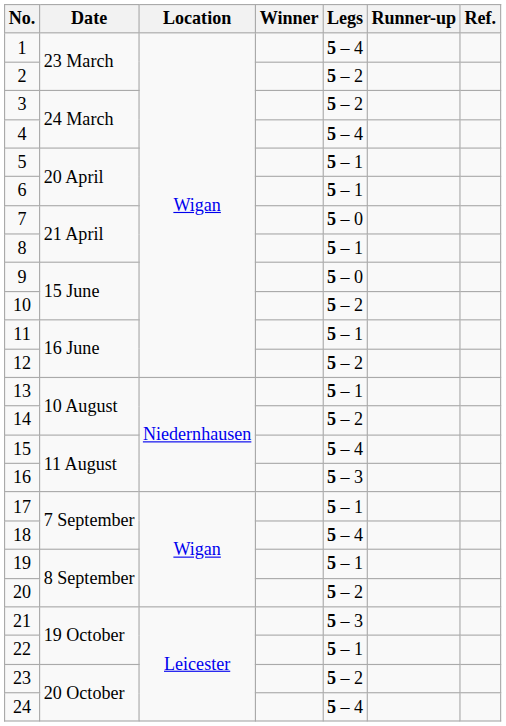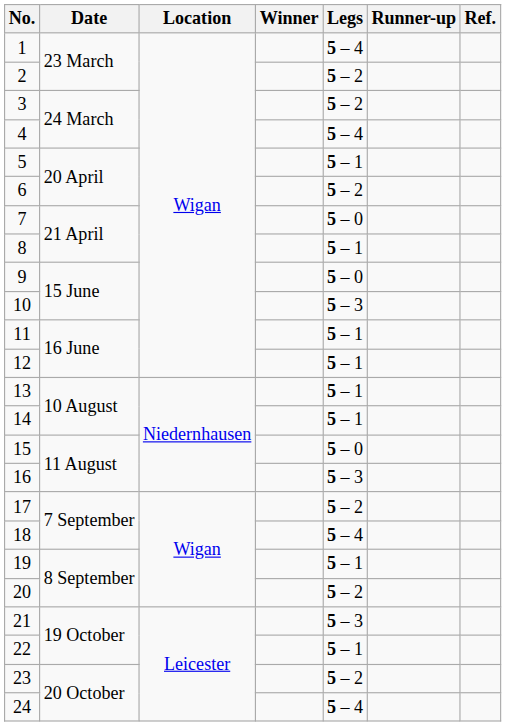 <table class="wikitable">
 <tr>
 <th>No.</th>
 <th>Date</th>
 <th>Location</th>
 <th>Winner</th>
 <th>Legs</th>
 <th>Runner-up</th>
 <th>Ref.</th>
 </tr>
 <tr>
 <td align=center>1</td>
 <td align=left nowrap rowspan="2">23 March</td>
 <td align="center" rowspan="12"> <a href='#'>Wigan</a></td>
 <td align="right"></td>
 <td align="center"><strong>5</strong> – 4</td>
 <td></td>
 <td align="center"></td>
 </tr>
 <tr>
 <td align=center>2</td>
 <td align="right"></td>
 <td align="center"><strong>5</strong> – 2</td>
 <td></td>
 <td align="center"></td>
 </tr>
 <tr>
 <td align=center>3</td>
 <td align=left nowrap rowspan="2">24 March</td>
 <td align="right"></td>
 <td align="center"><strong>5</strong> – 2</td>
 <td></td>
 <td align="center"></td>
 </tr>
 <tr>
 <td align=center>4</td>
 <td align="right"></td>
 <td align="center"><strong>5</strong> – 4</td>
 <td></td>
 <td align="center"></td>
 </tr>
 <tr>
 <td align=center>5</td>
 <td align=left nowrap rowspan="2">20 April</td>
 <td align="right"></td>
 <td align="center"><strong>5</strong> – 1</td>
 <td></td>
 <td align="center"></td>
 </tr>
 <tr>
 <td align=center>6</td>
 <td align="right"></td>
-<td align="center"><strong>5</strong> – 1</td>
+<td align="center"><strong>5</strong> – 2</td>
 <td></td>
 <td align="center"></td>
 </tr>
 <tr>
 <td align=center>7</td>
 <td align=left nowrap rowspan="2">21 April</td>
 <td align="right"></td>
 <td align="center"><strong>5</strong> – 0</td>
 <td></td>
 <td align="center"></td>
 </tr>
 <tr>
 <td align=center>8</td>
 <td align="right"></td>
 <td align="center"><strong>5</strong> – 1</td>
 <td></td>
 <td align="center"></td>
 </tr>
 <tr>
 <td align=center>9</td>
 <td align=left nowrap rowspan="2">15 June</td>
 <td align="right"></td>
 <td align="center"><strong>5</strong> – 0</td>
 <td></td>
 <td align="center"></td>
 </tr>
 <tr>
 <td align=center>10</td>
 <td align="right"></td>
-<td align="center"><strong>5</strong> – 2</td>
+<td align="center"><strong>5</strong> – 3</td>
 <td></td>
 <td align="center"></td>
 </tr>
 <tr>
 <td align=center>11</td>
 <td align=left nowrap rowspan="2">16 June</td>
 <td align="right"></td>
 <td align="center"><strong>5</strong> – 1</td>
 <td></td>
 <td align="center"></td>
 </tr>
 <tr>
 <td align=center>12</td>
 <td align="right"></td>
-<td align="center"><strong>5</strong> – 2</td>
+<td align="center"><strong>5</strong> – 1</td>
 <td></td>
 <td align="center"></td>
 </tr>
 <tr>
 <td align=center>13</td>
 <td align=left nowrap rowspan="2">10 August</td>
 <td align="center" rowspan="4"> <a href='#'>Niedernhausen</a></td>
 <td align="right"></td>
 <td align="center"><strong>5</strong> – 1</td>
 <td></td>
 <td align="center"></td>
 </tr>
 <tr>
 <td align=center>14</td>
 <td align="right"></td>
-<td align="center"><strong>5</strong> – 2</td>
+<td align="center"><strong>5</strong> – 1</td>
 <td></td>
 <td align="center"></td>
 </tr>
 <tr>
 <td align=center>15</td>
 <td align=left nowrap rowspan="2">11 August</td>
 <td align="right"></td>
-<td align="center"><strong>5</strong> – 4</td>
+<td align="center"><strong>5</strong> – 0</td>
 <td></td>
 <td align="center"></td>
 </tr>
 <tr>
 <td align=center>16</td>
 <td align="right"></td>
 <td align="center"><strong>5</strong> – 3</td>
 <td></td>
 <td align="center"></td>
 </tr>
 <tr>
 <td align=center>17</td>
 <td align=left nowrap rowspan="2">7 September</td>
 <td align="center" rowspan="4"> <a href='#'>Wigan</a></td>
 <td align="right"></td>
-<td align="center"><strong>5</strong> – 1</td>
+<td align="center"><strong>5</strong> – 2</td>
 <td></td>
 <td align="center"></td>
 </tr>
 <tr>
 <td align=center>18</td>
 <td align="right"></td>
 <td align="center"><strong>5</strong> – 4</td>
 <td></td>
 <td align="center"></td>
 </tr>
 <tr>
 <td align=center>19</td>
 <td align=left nowrap rowspan="2">8 September</td>
 <td align="right"></td>
 <td align="center"><strong>5</strong> – 1</td>
 <td></td>
 <td align="center"></td>
 </tr>
 <tr>
 <td align=center>20</td>
 <td align="right"></td>
 <td align="center"><strong>5</strong> – 2</td>
 <td></td>
 <td align="center"></td>
 </tr>
 <tr>
 <td align=center>21</td>
 <td align=left nowrap rowspan="2">19 October</td>
 <td align="center" rowspan="4"> <a href='#'>Leicester</a></td>
 <td align="right"></td>
 <td align="center"><strong>5</strong> – 3</td>
 <td></td>
 <td align="center"></td>
 </tr>
 <tr>
 <td align=center>22</td>
 <td align="right"></td>
 <td align="center"><strong>5</strong> – 1</td>
 <td></td>
 <td align="center"></td>
 </tr>
 <tr>
 <td align=center>23</td>
 <td align=left nowrap rowspan="2">20 October</td>
 <td align="right"></td>
 <td align="center"><strong>5</strong> – 2</td>
 <td></td>
 <td align="center"></td>
 </tr>
 <tr>
 <td align=center>24</td>
 <td align="right"></td>
 <td align="center"><strong>5</strong> – 4</td>
 <td></td>
 <td align="center"></td>
 </tr>
 </table>
